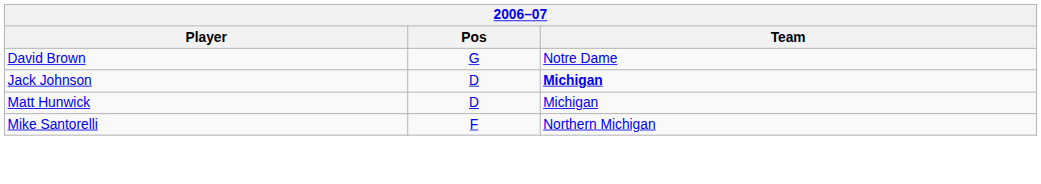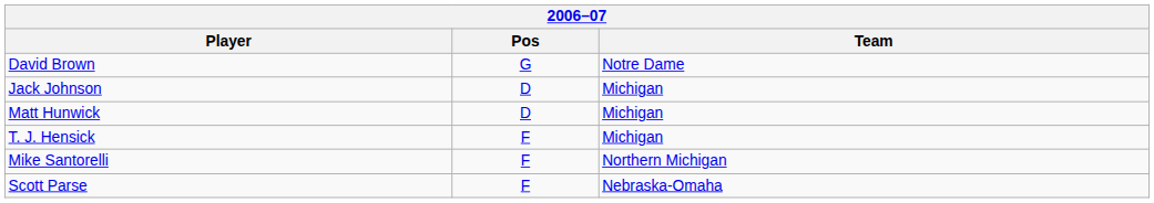 <table class="wikitable" width=95%>
 <tr>
 <th colspan=3><a href='#'>2006–07</a></th>
 </tr>
 <tr>
 <th>Player</th>
 <th>Pos</th>
 <th>Team</th>
 </tr>
 <tr>
 <td><a href='#'>David Brown</a></td>
 <td style="text-align:center;"><a href='#'>G</a></td>
 <td><a href='#'>Notre Dame</a></td>
 </tr>
 <tr>
 <td><a href='#'>Jack Johnson</a></td>
 <td style="text-align:center;"><a href='#'>D</a></td>
-<td><strong><a href='#'>Michigan</a></strong></td>
+<td><a href='#'>Michigan</a></td>
 </tr>
 <tr>
 <td><a href='#'>Matt Hunwick</a></td>
 <td style="text-align:center;"><a href='#'>D</a></td>
 <td><a href='#'>Michigan</a></td>
 </tr>
 <tr>
+<td><a href='#'>T. J. Hensick</a></td>
+<td style="text-align:center;"><a href='#'>F</a></td>
+<td><a href='#'>Michigan</a></td>
+</tr>
+<tr>
 <td><a href='#'>Mike Santorelli</a></td>
 <td style="text-align:center;"><a href='#'>F</a></td>
 <td><a href='#'>Northern Michigan</a></td>
 </tr>
+<tr>
+<td><a href='#'>Scott Parse</a></td>
+<td style="text-align:center;"><a href='#'>F</a></td>
+<td><a href='#'>Nebraska-Omaha</a></td>
+</tr>
 </table>
